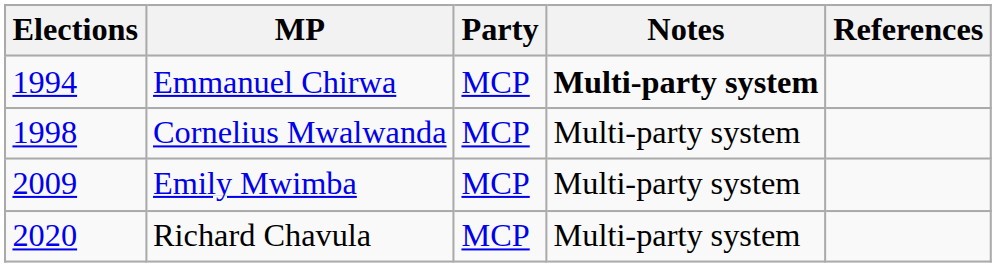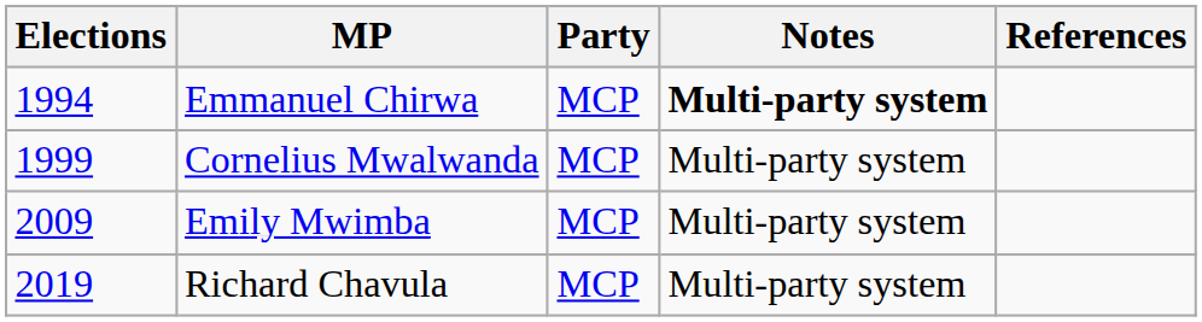 <table class="wikitable">
 <tr>
 <th>Elections</th>
 <th>MP</th>
 <th>Party</th>
 <th>Notes</th>
 <th>References</th>
 </tr>
 <tr>
 <td><a href='#'>1994</a></td>
 <td><a href='#'>Emmanuel Chirwa</a></td>
 <td><a href='#'>MCP</a></td>
 <td><strong>Multi-party system</strong></td>
 <td></td>
 </tr>
 <tr>
-<td><a href='#'>1998</a></td>
+<td><a href='#'>1999</a></td>
 <td><a href='#'>Cornelius Mwalwanda</a></td>
 <td><a href='#'>MCP</a></td>
 <td>Multi-party system</td>
 <td></td>
 </tr>
 <tr>
 <td><a href='#'>2009</a></td>
 <td><a href='#'>Emily Mwimba</a></td>
 <td><a href='#'>MCP</a></td>
 <td>Multi-party system</td>
 <td></td>
 </tr>
 <tr>
-<td><a href='#'>2020</a></td>
+<td><a href='#'>2019</a></td>
 <td>Richard Chavula</td>
 <td><a href='#'>MCP</a></td>
 <td>Multi-party system</td>
 <td></td>
 </tr>
 </table>
